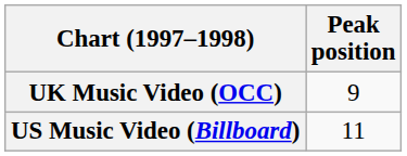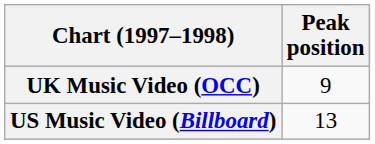 <table class="wikitable sortable plainrowheaders" style="text-align:center;">
 <tr>
 <th>Chart (1997–1998)</th>
 <th>Peak<br>position</th>
 </tr>
 <tr>
 <th scope="row">UK Music Video (<a href='#'>OCC</a>)</th>
 <td>9</td>
 </tr>
 <tr>
 <th scope="row">US Music Video (<a href='#'><em>Billboard</em></a>)</th>
-<td>11</td>
+<td>13</td>
 </tr>
 </table>
